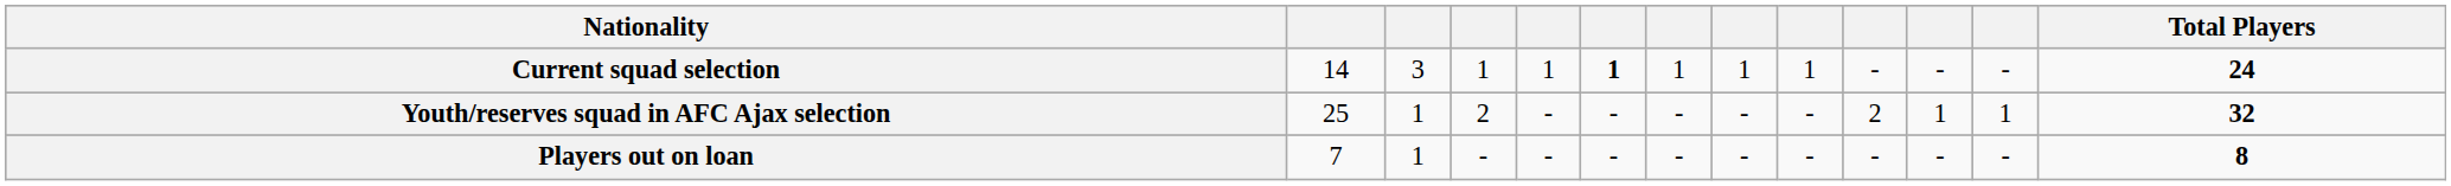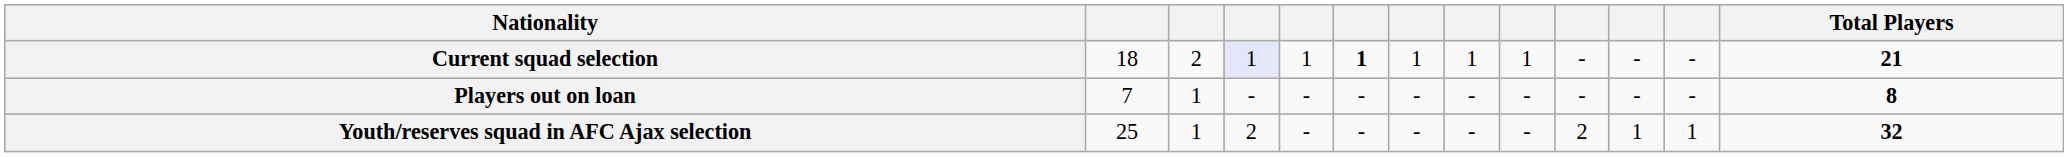 <table class="wikitable" style="width:100%; font-size:85%;">
 <tr valign=top>
 <th align=center>Nationality</th>
 <th align=center></th>
 <th align=center></th>
 <th align=center></th>
 <th align=center></th>
 <th align=center></th>
 <th align=center></th>
 <th align=center></th>
 <th align=center></th>
 <th align=center></th>
 <th align=center></th>
 <th align=center></th>
 <th align=center>Total Players</th>
 </tr>
 <tr>
 <th align=center>Current squad selection</th>
-<td align=center>14</td>
-<td align=center>3</td>
-<td align=center>1</td>
+<td align=center>18</td>
+<td align=center>2</td>
+<td align=center style="background: lavender;">1</td>
 <td align=center>1</td>
 <td align=center><strong>1</strong></td>
 <td align=center>1</td>
 <td align=center>1</td>
 <td align=center>1</td>
 <td align=center>-</td>
 <td align=center>-</td>
 <td align=center>-</td>
-<td align=center><strong>24</strong></td>
+<td align=center><strong>21</strong></td>
+</tr>
+<tr>
+<th align=center>Players out on loan</th>
+<td align=center>7</td>
+<td align=center>1</td>
+<td align=center>-</td>
+<td align=center>-</td>
+<td align=center>-</td>
+<td align=center>-</td>
+<td align=center>-</td>
+<td align=center>-</td>
+<td align=center>-</td>
+<td align=center>-</td>
+<td align=center>-</td>
+<td align=center><strong>8</strong></td>
 </tr>
 <tr>
 <th align=center>Youth/reserves squad in AFC Ajax selection</th>
 <td align=center>25</td>
 <td align=center>1</td>
 <td align=center>2</td>
 <td align=center>-</td>
 <td align=center>-</td>
 <td align=center>-</td>
 <td align=center>-</td>
 <td align=center>-</td>
 <td align=center>2</td>
 <td align=center>1</td>
 <td align=center>1</td>
 <td align=center><strong>32</strong></td>
 </tr>
-<tr>
-<th align=center>Players out on loan</th>
-<td align=center>7</td>
-<td align=center>1</td>
-<td align=center>-</td>
-<td align=center>-</td>
-<td align=center>-</td>
-<td align=center>-</td>
-<td align=center>-</td>
-<td align=center>-</td>
-<td align=center>-</td>
-<td align=center>-</td>
-<td align=center>-</td>
-<td align=center><strong>8</strong></td>
-</tr>
 </table>
